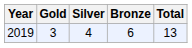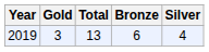 <table class="sortable wikitable" style="font-size: 90%;">
 <tr>
 <th>Year</th>
 <th>Gold</th>
+<th>Total</th>
+<th>Bronze</th>
 <th>Silver</th>
-<th>Bronze</th>
-<th>Total</th>
 </tr>
 <tr style="background:#ECF2FF">
 <td align="center">2019</td>
 <td align="center">3</td>
+<td align="center">13</td>
+<td align="center">6</td>
 <td align="center">4</td>
-<td align="center">6</td>
-<td align="center">13</td>
 </tr>
 </table>
